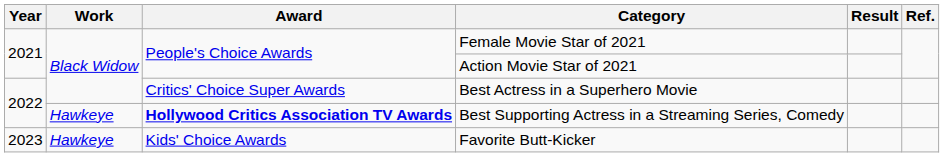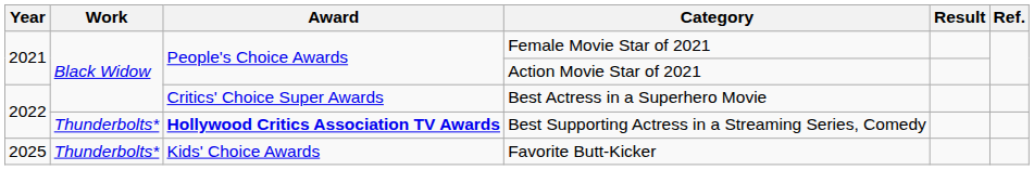 <table class="wikitable">
 <tr>
 <th>Year</th>
 <th>Work</th>
 <th>Award</th>
 <th>Category</th>
 <th>Result</th>
 <th>Ref.</th>
 </tr>
 <tr>
 <td rowspan="2">2021</td>
 <td rowspan="3"><em><a href='#'>Black Widow</a></em></td>
 <td rowspan="2"><a href='#'>People's Choice Awards</a></td>
 <td>Female Movie Star of 2021</td>
 <td></td>
 <td rowspan="2" style="text-align:center;"></td>
 </tr>
 <tr>
 <td>Action Movie Star of 2021</td>
 <td></td>
 </tr>
 <tr>
 <td rowspan="2">2022</td>
 <td><a href='#'>Critics' Choice Super Awards</a></td>
 <td>Best Actress in a Superhero Movie</td>
 <td></td>
 <td style="text-align:center;"></td>
 </tr>
 <tr>
-<td><em><a href='#'>Hawkeye</a></em></td>
+<td><em><a href='#'>Thunderbolts*</a></em></td>
 <td><strong><a href='#'>Hollywood Critics Association TV Awards</a></strong></td>
 <td>Best Supporting Actress in a Streaming Series, Comedy</td>
 <td></td>
 <td style="text-align:center;"></td>
 </tr>
 <tr>
-<td>2023</td>
-<td><em><a href='#'>Hawkeye</a></em></td>
+<td>2025</td>
+<td><em><a href='#'>Thunderbolts*</a></em></td>
 <td><a href='#'>Kids' Choice Awards</a></td>
 <td>Favorite Butt-Kicker</td>
 <td></td>
 <td style="text-align:center;"></td>
 </tr>
 </table>
